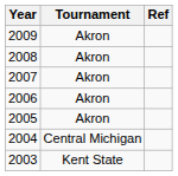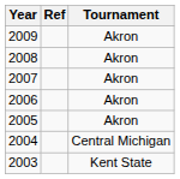 <table class="wikitable" style="text-align:center" cellpadding=2 cellspacing=2>
 <tr>
 <th>Year</th>
+<th>Ref</th>
 <th>Tournament</th>
-<th>Ref</th>
 </tr>
 <tr>
 <td>2009</td>
+<td></td>
 <td>Akron</td>
-<td></td>
 </tr>
 <tr>
 <td>2008</td>
+<td></td>
 <td>Akron</td>
-<td></td>
 </tr>
 <tr>
 <td>2007</td>
+<td></td>
 <td>Akron</td>
-<td></td>
 </tr>
 <tr>
 <td>2006</td>
+<td></td>
 <td>Akron</td>
-<td></td>
 </tr>
 <tr>
 <td>2005</td>
+<td></td>
 <td>Akron</td>
-<td></td>
 </tr>
 <tr>
 <td>2004</td>
+<td></td>
 <td>Central Michigan</td>
-<td></td>
 </tr>
 <tr>
 <td>2003</td>
+<td></td>
 <td>Kent State</td>
-<td></td>
 </tr>
 </table>
